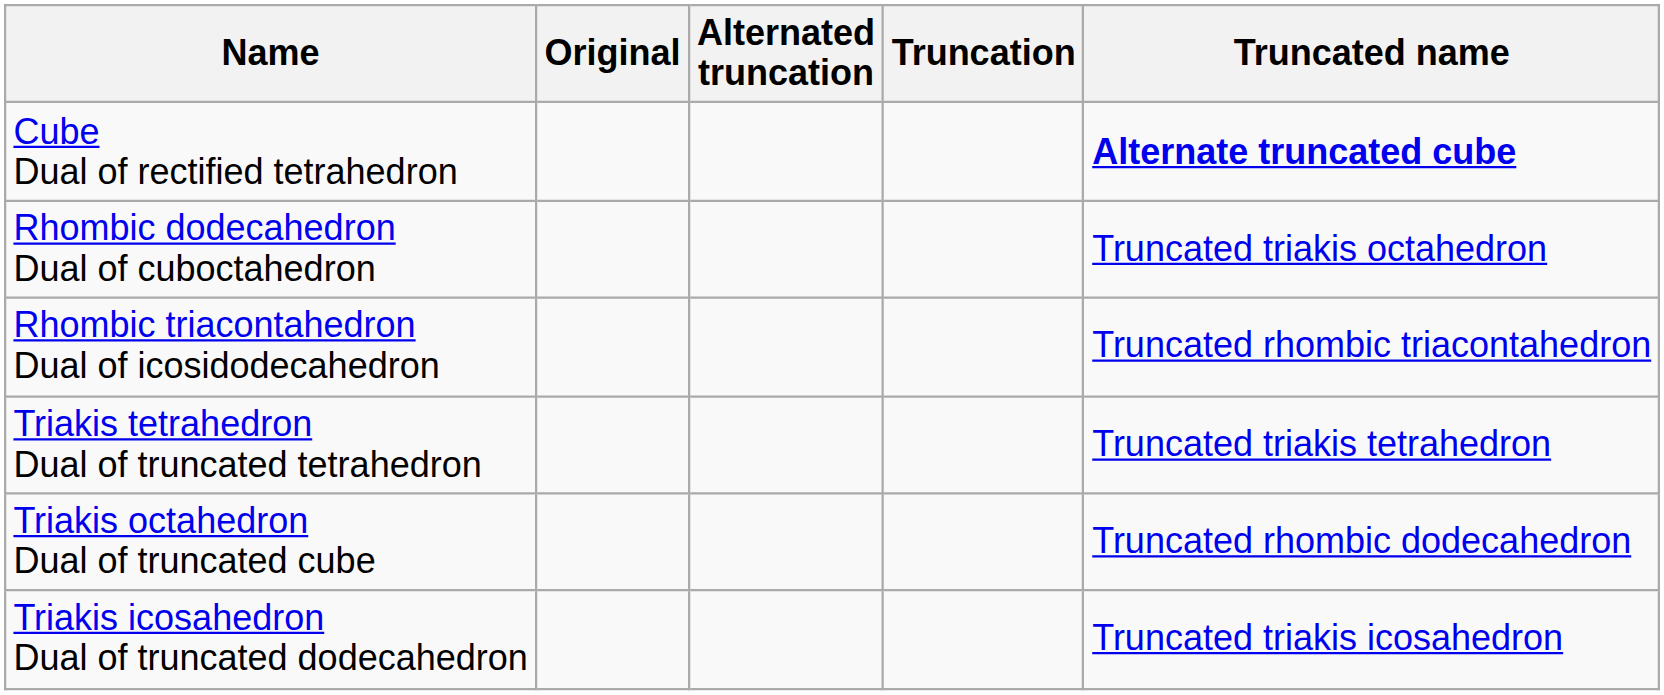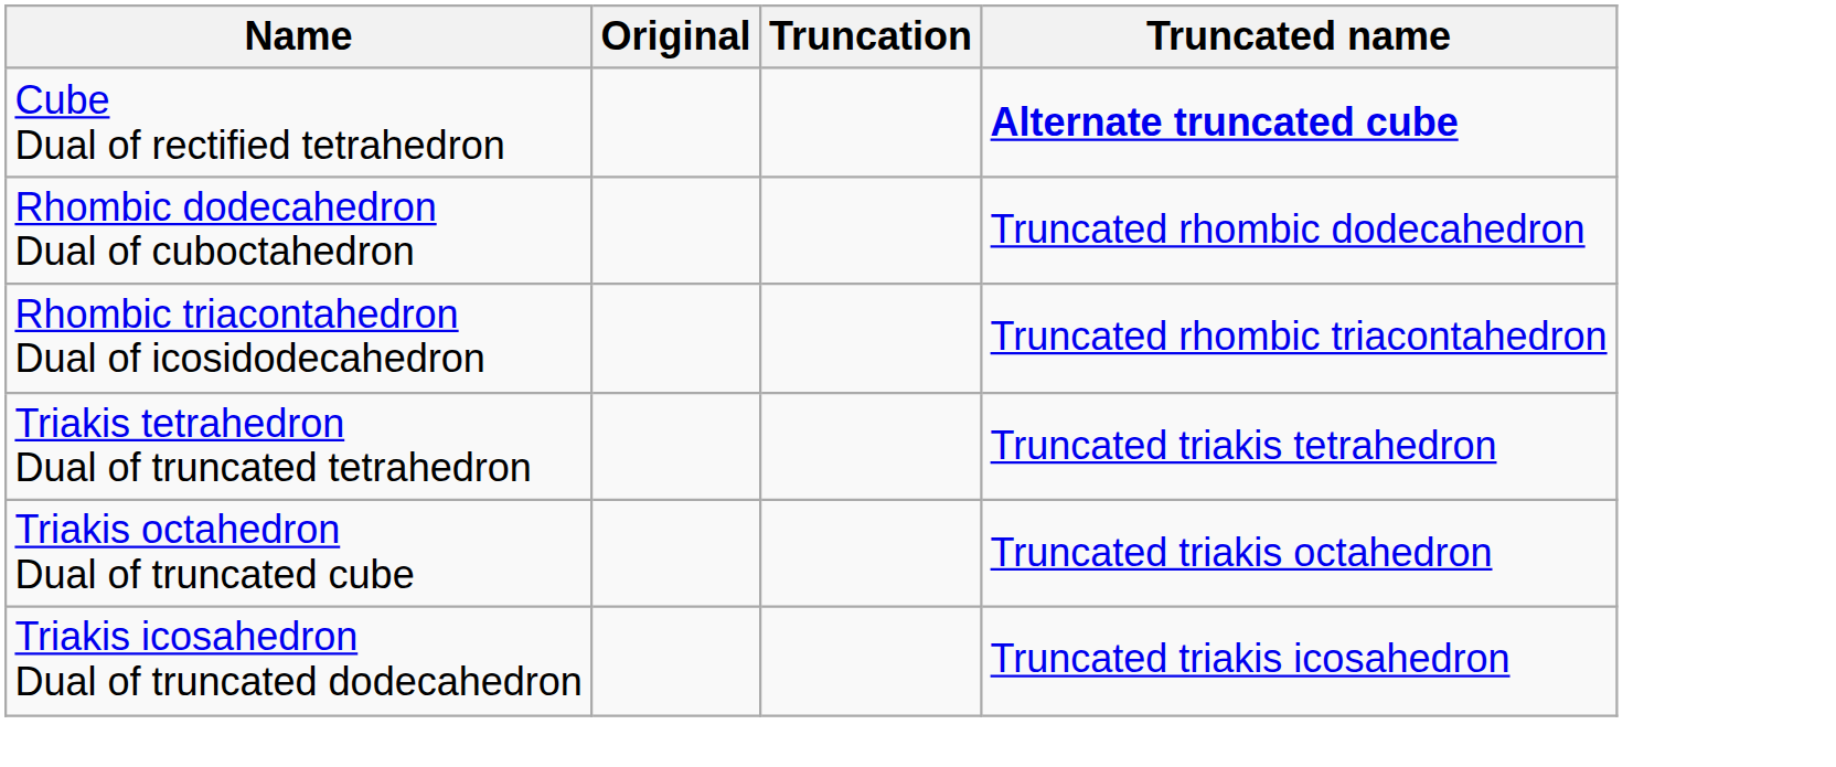 <table class="wikitable">
 <tr>
 <th>Name</th>
 <th>Original</th>
-<th>Alternated<br>truncation</th>
 <th>Truncation</th>
 <th>Truncated name</th>
 </tr>
 <tr>
 <td><a href='#'>Cube</a><br>Dual of rectified tetrahedron</td>
-<td></td>
 <td></td>
 <td></td>
 <td><strong><a href='#'>Alternate truncated cube</a></strong></td>
 </tr>
 <tr>
 <td><a href='#'>Rhombic dodecahedron</a><br>Dual of cuboctahedron</td>
 <td></td>
 <td></td>
-<td></td>
-<td><a href='#'>Truncated triakis octahedron</a></td>
+<td><a href='#'>Truncated rhombic dodecahedron</a></td>
 </tr>
 <tr>
 <td><a href='#'>Rhombic triacontahedron</a><br>Dual of icosidodecahedron</td>
-<td></td>
 <td></td>
 <td></td>
 <td><a href='#'>Truncated rhombic triacontahedron</a></td>
 </tr>
 <tr>
 <td><a href='#'>Triakis tetrahedron</a><br>Dual of truncated tetrahedron</td>
 <td></td>
 <td></td>
-<td></td>
 <td><a href='#'>Truncated triakis tetrahedron</a></td>
 </tr>
 <tr>
 <td><a href='#'>Triakis octahedron</a><br>Dual of truncated cube</td>
 <td></td>
 <td></td>
-<td></td>
-<td><a href='#'>Truncated rhombic dodecahedron</a></td>
+<td><a href='#'>Truncated triakis octahedron</a></td>
 </tr>
 <tr>
 <td><a href='#'>Triakis icosahedron</a><br>Dual of truncated dodecahedron</td>
 <td></td>
 <td></td>
-<td></td>
 <td><a href='#'>Truncated triakis icosahedron</a></td>
 </tr>
 </table>
